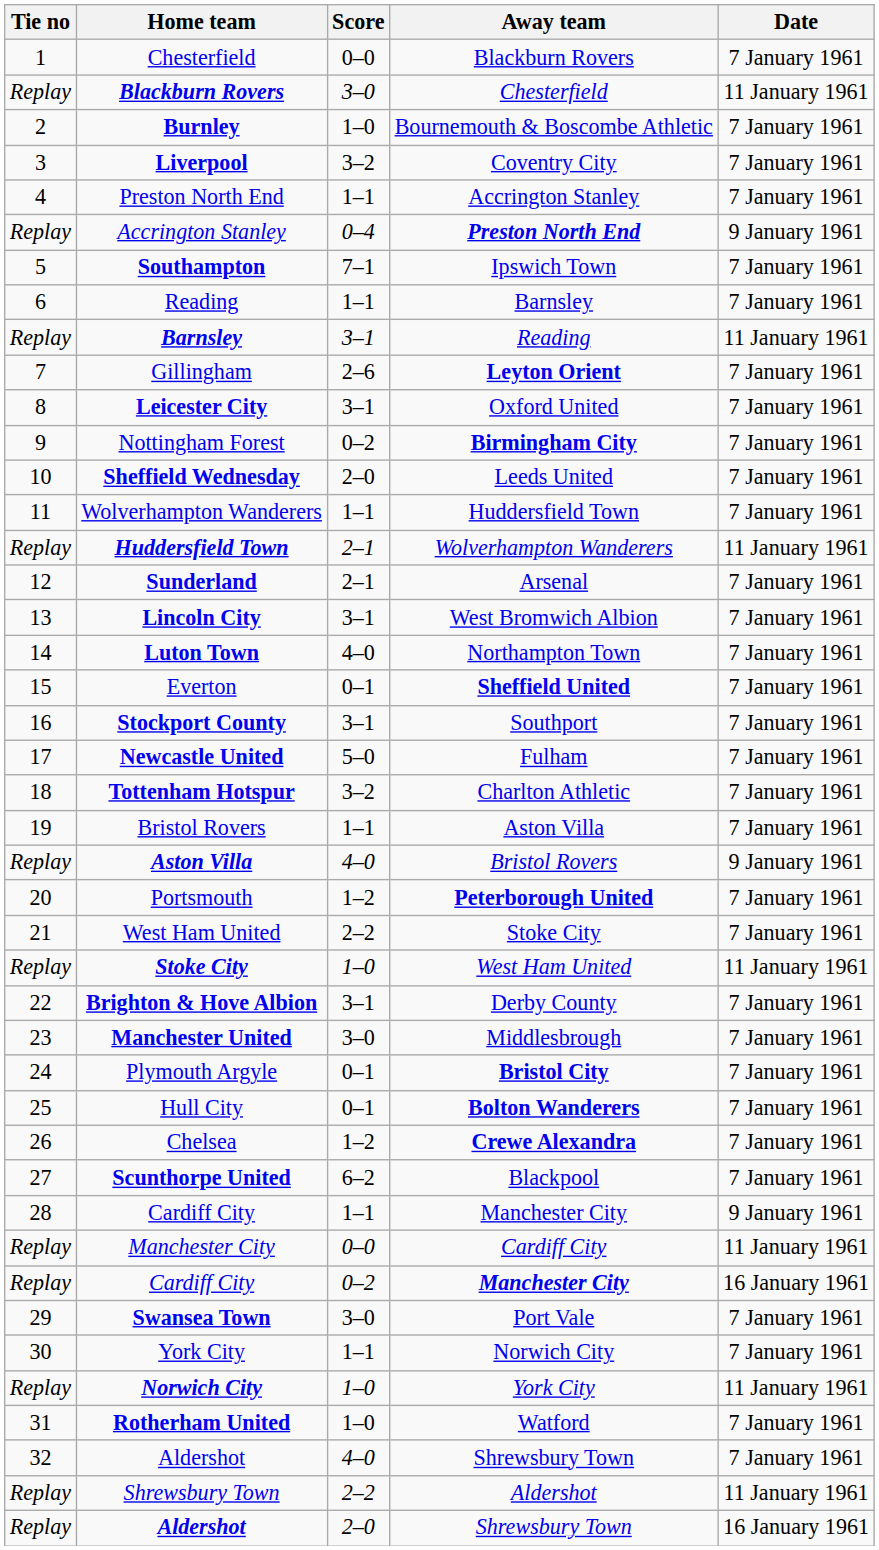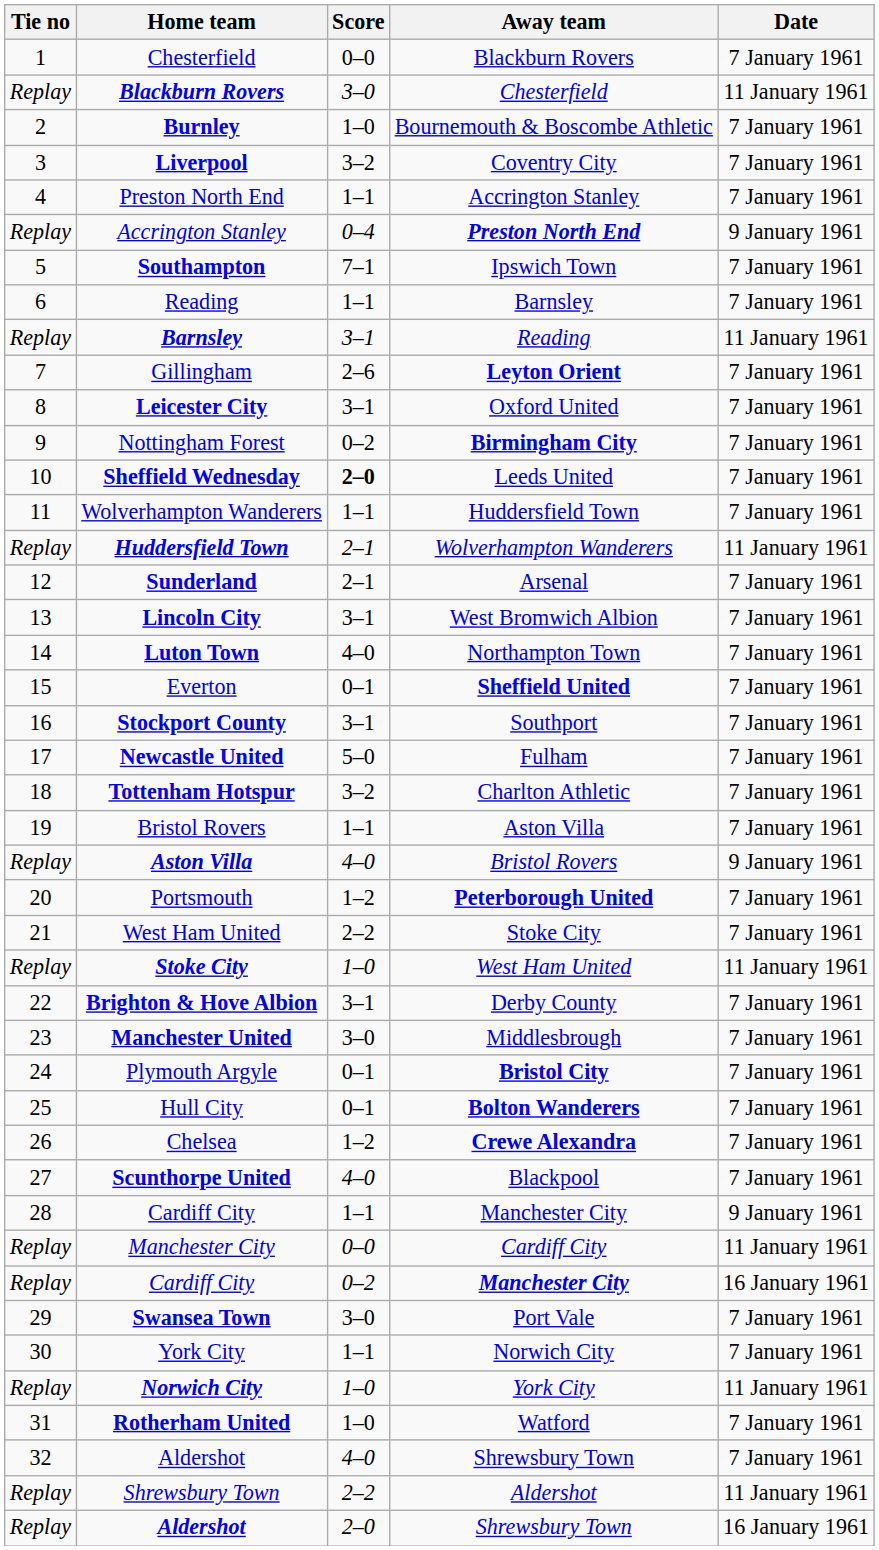 <table class="wikitable" style="text-align: center">
 <tr>
 <th>Tie no</th>
 <th>Home team</th>
 <th>Score</th>
 <th>Away team</th>
 <th>Date</th>
 </tr>
 <tr>
 <td>1</td>
 <td><a href='#'>Chesterfield</a></td>
 <td>0–0</td>
 <td><a href='#'>Blackburn Rovers</a></td>
 <td>7 January 1961</td>
 </tr>
 <tr>
 <td><em>Replay</em></td>
 <td><strong><em><a href='#'>Blackburn Rovers</a></em></strong></td>
 <td><em>3–0</em></td>
 <td><em><a href='#'>Chesterfield</a></em></td>
 <td>11 January 1961</td>
 </tr>
 <tr>
 <td>2</td>
 <td><strong><a href='#'>Burnley</a></strong></td>
 <td>1–0</td>
 <td><a href='#'>Bournemouth & Boscombe Athletic</a></td>
 <td>7 January 1961</td>
 </tr>
 <tr>
 <td>3</td>
 <td><strong><a href='#'>Liverpool</a></strong></td>
 <td>3–2</td>
 <td><a href='#'>Coventry City</a></td>
 <td>7 January 1961</td>
 </tr>
 <tr>
 <td>4</td>
 <td><a href='#'>Preston North End</a></td>
 <td>1–1</td>
 <td><a href='#'>Accrington Stanley</a></td>
 <td>7 January 1961</td>
 </tr>
 <tr>
 <td><em>Replay</em></td>
 <td><em><a href='#'>Accrington Stanley</a></em></td>
 <td><em>0–4</em></td>
 <td><strong><em><a href='#'>Preston North End</a></em></strong></td>
 <td>9 January 1961</td>
 </tr>
 <tr>
 <td>5</td>
 <td><strong><a href='#'>Southampton</a></strong></td>
 <td>7–1</td>
 <td><a href='#'>Ipswich Town</a></td>
 <td>7 January 1961</td>
 </tr>
 <tr>
 <td>6</td>
 <td><a href='#'>Reading</a></td>
 <td>1–1</td>
 <td><a href='#'>Barnsley</a></td>
 <td>7 January 1961</td>
 </tr>
 <tr>
 <td><em>Replay</em></td>
 <td><strong><em><a href='#'>Barnsley</a></em></strong></td>
 <td><em>3–1</em></td>
 <td><em><a href='#'>Reading</a></em></td>
 <td>11 January 1961</td>
 </tr>
 <tr>
 <td>7</td>
 <td><a href='#'>Gillingham</a></td>
 <td>2–6</td>
 <td><strong><a href='#'>Leyton Orient</a></strong></td>
 <td>7 January 1961</td>
 </tr>
 <tr>
 <td>8</td>
 <td><strong><a href='#'>Leicester City</a></strong></td>
 <td>3–1</td>
 <td><a href='#'>Oxford United</a></td>
 <td>7 January 1961</td>
 </tr>
 <tr>
 <td>9</td>
 <td><a href='#'>Nottingham Forest</a></td>
 <td>0–2</td>
 <td><strong><a href='#'>Birmingham City</a></strong></td>
 <td>7 January 1961</td>
 </tr>
 <tr>
 <td>10</td>
 <td><strong><a href='#'>Sheffield Wednesday</a></strong></td>
-<td>2–0</td>
+<td><strong>2–0</strong></td>
 <td><a href='#'>Leeds United</a></td>
 <td>7 January 1961</td>
 </tr>
 <tr>
 <td>11</td>
 <td><a href='#'>Wolverhampton Wanderers</a></td>
 <td>1–1</td>
 <td><a href='#'>Huddersfield Town</a></td>
 <td>7 January 1961</td>
 </tr>
 <tr>
 <td><em>Replay</em></td>
 <td><strong><em><a href='#'>Huddersfield Town</a></em></strong></td>
 <td><em>2–1</em></td>
 <td><em><a href='#'>Wolverhampton Wanderers</a></em></td>
 <td>11 January 1961</td>
 </tr>
 <tr>
 <td>12</td>
 <td><strong><a href='#'>Sunderland</a></strong></td>
 <td>2–1</td>
 <td><a href='#'>Arsenal</a></td>
 <td>7 January 1961</td>
 </tr>
 <tr>
 <td>13</td>
 <td><strong><a href='#'>Lincoln City</a></strong></td>
 <td>3–1</td>
 <td><a href='#'>West Bromwich Albion</a></td>
 <td>7 January 1961</td>
 </tr>
 <tr>
 <td>14</td>
 <td><strong><a href='#'>Luton Town</a></strong></td>
 <td>4–0</td>
 <td><a href='#'>Northampton Town</a></td>
 <td>7 January 1961</td>
 </tr>
 <tr>
 <td>15</td>
 <td><a href='#'>Everton</a></td>
 <td>0–1</td>
 <td><strong><a href='#'>Sheffield United</a></strong></td>
 <td>7 January 1961</td>
 </tr>
 <tr>
 <td>16</td>
 <td><strong><a href='#'>Stockport County</a></strong></td>
 <td>3–1</td>
 <td><a href='#'>Southport</a></td>
 <td>7 January 1961</td>
 </tr>
 <tr>
 <td>17</td>
 <td><strong><a href='#'>Newcastle United</a></strong></td>
 <td>5–0</td>
 <td><a href='#'>Fulham</a></td>
 <td>7 January 1961</td>
 </tr>
 <tr>
 <td>18</td>
 <td><strong><a href='#'>Tottenham Hotspur</a></strong></td>
 <td>3–2</td>
 <td><a href='#'>Charlton Athletic</a></td>
 <td>7 January 1961</td>
 </tr>
 <tr>
 <td>19</td>
 <td><a href='#'>Bristol Rovers</a></td>
 <td>1–1</td>
 <td><a href='#'>Aston Villa</a></td>
 <td>7 January 1961</td>
 </tr>
 <tr>
 <td><em>Replay</em></td>
 <td><strong><em><a href='#'>Aston Villa</a></em></strong></td>
 <td><em>4–0</em></td>
 <td><em><a href='#'>Bristol Rovers</a></em></td>
 <td>9 January 1961</td>
 </tr>
 <tr>
 <td>20</td>
 <td><a href='#'>Portsmouth</a></td>
 <td>1–2</td>
 <td><strong><a href='#'>Peterborough United</a></strong></td>
 <td>7 January 1961</td>
 </tr>
 <tr>
 <td>21</td>
 <td><a href='#'>West Ham United</a></td>
 <td>2–2</td>
 <td><a href='#'>Stoke City</a></td>
 <td>7 January 1961</td>
 </tr>
 <tr>
 <td><em>Replay</em></td>
 <td><strong><em><a href='#'>Stoke City</a></em></strong></td>
 <td><em>1–0</em></td>
 <td><em><a href='#'>West Ham United</a></em></td>
 <td>11 January 1961</td>
 </tr>
 <tr>
 <td>22</td>
 <td><strong><a href='#'>Brighton & Hove Albion</a></strong></td>
 <td>3–1</td>
 <td><a href='#'>Derby County</a></td>
 <td>7 January 1961</td>
 </tr>
 <tr>
 <td>23</td>
 <td><strong><a href='#'>Manchester United</a></strong></td>
 <td>3–0</td>
 <td><a href='#'>Middlesbrough</a></td>
 <td>7 January 1961</td>
 </tr>
 <tr>
 <td>24</td>
 <td><a href='#'>Plymouth Argyle</a></td>
 <td>0–1</td>
 <td><strong><a href='#'>Bristol City</a></strong></td>
 <td>7 January 1961</td>
 </tr>
 <tr>
 <td>25</td>
 <td><a href='#'>Hull City</a></td>
 <td>0–1</td>
 <td><strong><a href='#'>Bolton Wanderers</a></strong></td>
 <td>7 January 1961</td>
 </tr>
 <tr>
 <td>26</td>
 <td><a href='#'>Chelsea</a></td>
 <td>1–2</td>
 <td><strong><a href='#'>Crewe Alexandra</a></strong></td>
 <td>7 January 1961</td>
 </tr>
 <tr>
 <td>27</td>
 <td><strong><a href='#'>Scunthorpe United</a></strong></td>
-<td>6–2</td>
+<td><em>4–0</em></td>
 <td><a href='#'>Blackpool</a></td>
 <td>7 January 1961</td>
 </tr>
 <tr>
 <td>28</td>
 <td><a href='#'>Cardiff City</a></td>
 <td>1–1</td>
 <td><a href='#'>Manchester City</a></td>
 <td>9 January 1961</td>
 </tr>
 <tr>
 <td><em>Replay</em></td>
 <td><em><a href='#'>Manchester City</a></em></td>
 <td><em>0–0</em></td>
 <td><em><a href='#'>Cardiff City</a></em></td>
 <td>11 January 1961</td>
 </tr>
 <tr>
 <td><em>Replay</em></td>
 <td><em><a href='#'>Cardiff City</a></em></td>
 <td><em>0–2</em></td>
 <td><strong><em><a href='#'>Manchester City</a></em></strong></td>
 <td>16 January 1961</td>
 </tr>
 <tr>
 <td>29</td>
 <td><strong><a href='#'>Swansea Town</a></strong></td>
 <td>3–0</td>
 <td><a href='#'>Port Vale</a></td>
 <td>7 January 1961</td>
 </tr>
 <tr>
 <td>30</td>
 <td><a href='#'>York City</a></td>
 <td>1–1</td>
 <td><a href='#'>Norwich City</a></td>
 <td>7 January 1961</td>
 </tr>
 <tr>
 <td><em>Replay</em></td>
 <td><strong><em><a href='#'>Norwich City</a></em></strong></td>
 <td><em>1–0</em></td>
 <td><em><a href='#'>York City</a></em></td>
 <td>11 January 1961</td>
 </tr>
 <tr>
 <td>31</td>
 <td><strong><a href='#'>Rotherham United</a></strong></td>
 <td>1–0</td>
 <td><a href='#'>Watford</a></td>
 <td>7 January 1961</td>
 </tr>
 <tr>
 <td>32</td>
 <td><a href='#'>Aldershot</a></td>
 <td><em>4–0</em></td>
 <td><a href='#'>Shrewsbury Town</a></td>
 <td>7 January 1961</td>
 </tr>
 <tr>
 <td><em>Replay</em></td>
 <td><em><a href='#'>Shrewsbury Town</a></em></td>
 <td><em>2–2</em></td>
 <td><em><a href='#'>Aldershot</a></em></td>
 <td>11 January 1961</td>
 </tr>
 <tr>
 <td><em>Replay</em></td>
 <td><strong><em><a href='#'>Aldershot</a></em></strong></td>
 <td><em>2–0</em></td>
 <td><em><a href='#'>Shrewsbury Town</a></em></td>
 <td>16 January 1961</td>
 </tr>
 </table>
